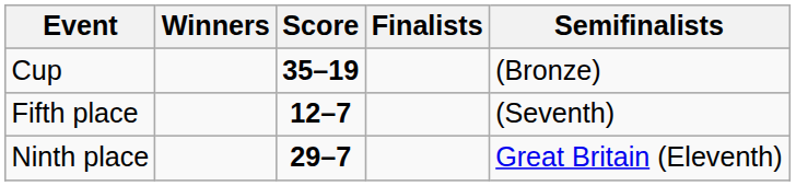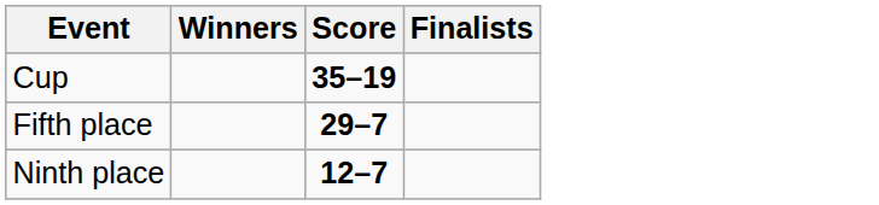 <table class="wikitable">
 <tr>
 <th>Event</th>
 <th>Winners</th>
 <th>Score</th>
 <th>Finalists</th>
-<th>Semifinalists</th>
 </tr>
 <tr>
 <td>Cup</td>
 <td><strong></strong></td>
 <td align=center><strong>35–19</strong></td>
 <td></td>
-<td> (Bronze)<br></td>
 </tr>
 <tr>
 <td>Fifth place</td>
 <td><strong></strong></td>
-<td align=center><strong>12–7</strong></td>
+<td align=center><strong>29–7</strong></td>
 <td></td>
-<td> (Seventh)<br></td>
 </tr>
 <tr>
 <td>Ninth place</td>
 <td><strong></strong></td>
-<td align=center><strong>29–7</strong></td>
+<td align=center><strong>12–7</strong></td>
 <td></td>
-<td> <a href='#'>Great Britain</a> (Eleventh)<br></td>
 </tr>
 </table>
